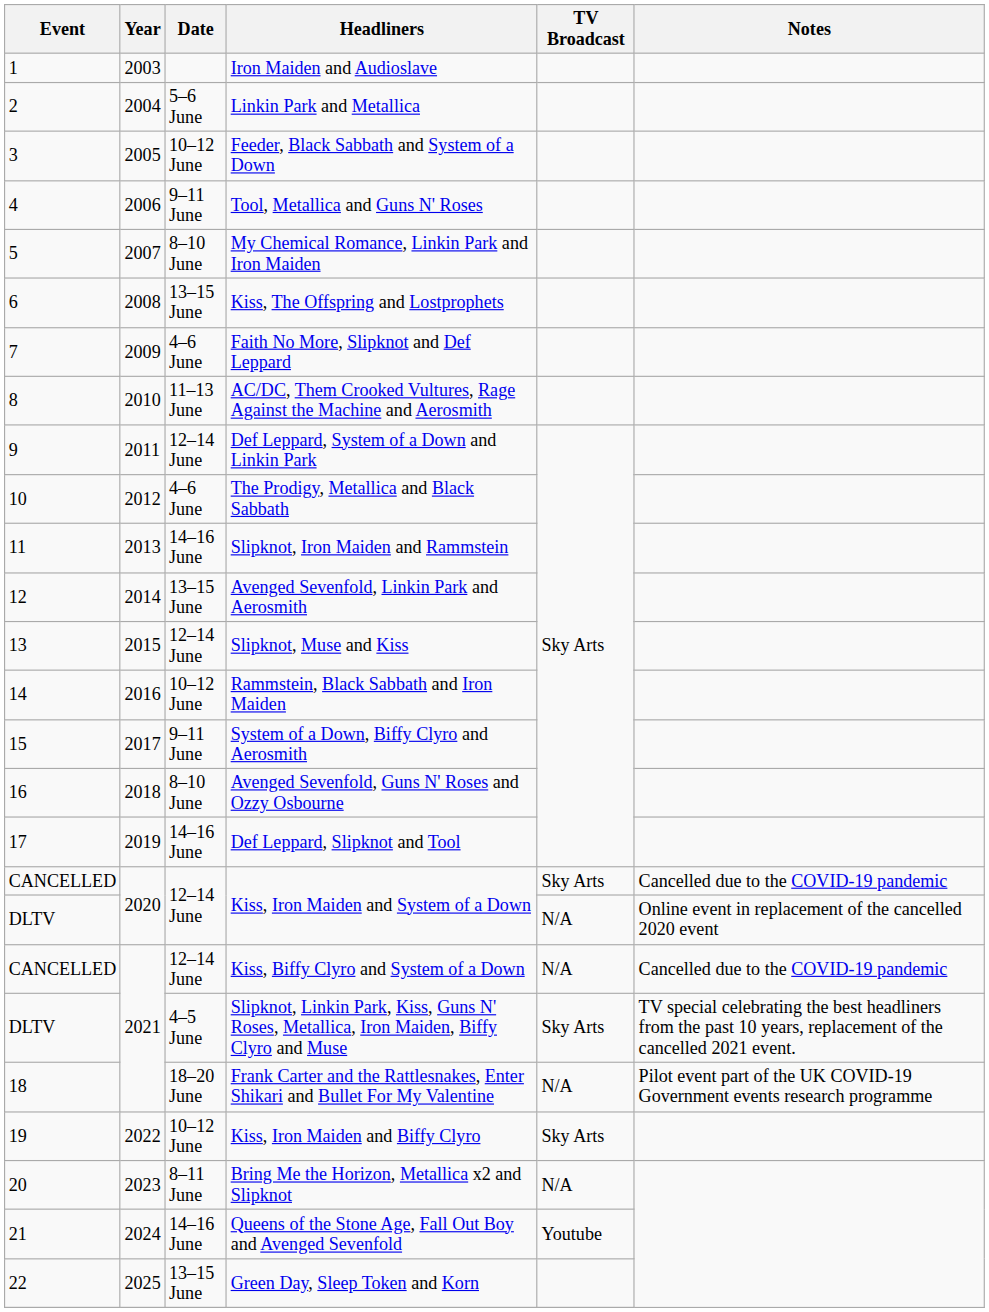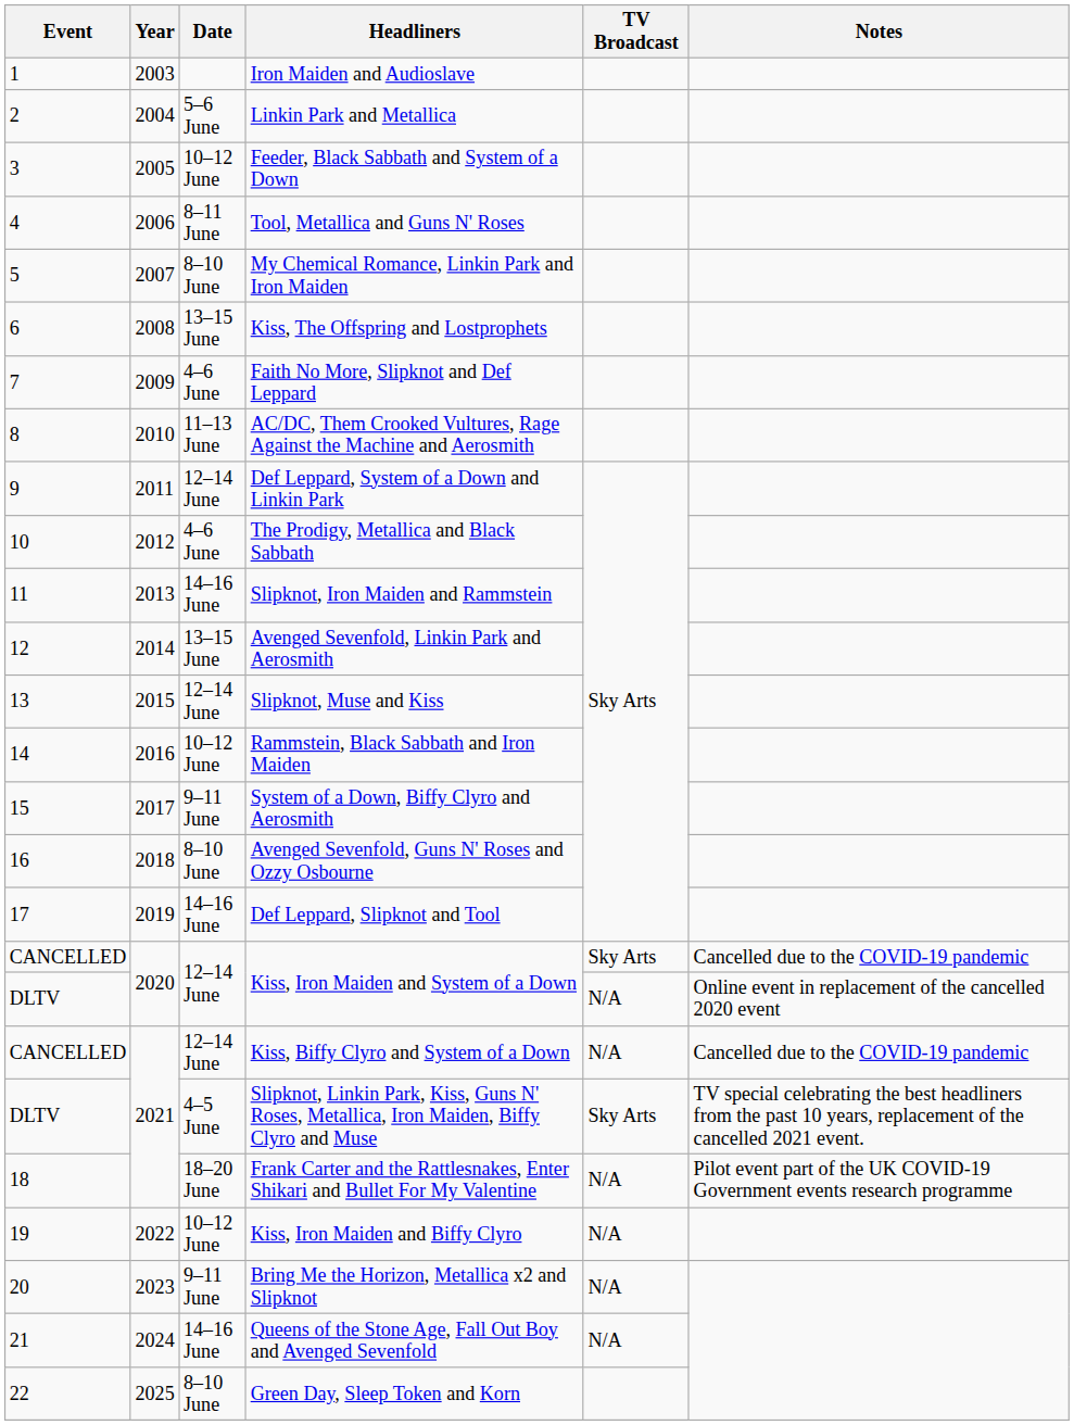 <table class="wikitable">
 <tr>
 <th>Event</th>
 <th>Year</th>
 <th>Date</th>
 <th>Headliners</th>
 <th>TV Broadcast</th>
 <th>Notes</th>
 </tr>
 <tr>
 <td>1</td>
 <td>2003</td>
 <td></td>
 <td><a href='#'>Iron Maiden</a> and <a href='#'>Audioslave</a></td>
 <td></td>
 <td></td>
 </tr>
 <tr>
 <td>2</td>
 <td>2004</td>
 <td>5–6 June</td>
 <td><a href='#'>Linkin Park</a> and <a href='#'>Metallica</a></td>
 <td></td>
 <td></td>
 </tr>
 <tr>
 <td>3</td>
 <td>2005</td>
 <td>10–12 June</td>
 <td><a href='#'>Feeder</a>, <a href='#'>Black Sabbath</a> and <a href='#'>System of a Down</a></td>
 <td></td>
 <td></td>
 </tr>
 <tr>
 <td>4</td>
 <td>2006</td>
-<td>9–11 June</td>
+<td>8–11 June</td>
 <td><a href='#'>Tool</a>, <a href='#'>Metallica</a> and <a href='#'>Guns N' Roses</a></td>
 <td></td>
 <td></td>
 </tr>
 <tr>
 <td>5</td>
 <td>2007</td>
 <td>8–10 June</td>
 <td><a href='#'>My Chemical Romance</a>, <a href='#'>Linkin Park</a> and <a href='#'>Iron Maiden</a></td>
 <td></td>
 <td></td>
 </tr>
 <tr>
 <td>6</td>
 <td>2008</td>
 <td>13–15 June</td>
 <td><a href='#'>Kiss</a>, <a href='#'>The Offspring</a> and <a href='#'>Lostprophets</a></td>
 <td></td>
 <td></td>
 </tr>
 <tr>
 <td>7</td>
 <td>2009</td>
 <td>4–6 June</td>
 <td><a href='#'>Faith No More</a>, <a href='#'>Slipknot</a> and <a href='#'>Def Leppard</a></td>
 <td></td>
 <td></td>
 </tr>
 <tr>
 <td>8</td>
 <td>2010</td>
 <td>11–13 June</td>
 <td><a href='#'>AC/DC</a>, <a href='#'>Them Crooked Vultures</a>, <a href='#'>Rage Against the Machine</a> and <a href='#'>Aerosmith</a></td>
 <td></td>
 <td></td>
 </tr>
 <tr>
 <td>9</td>
 <td>2011</td>
 <td>12–14 June</td>
 <td><a href='#'>Def Leppard</a>, <a href='#'>System of a Down</a> and <a href='#'>Linkin Park</a></td>
 <td rowspan=9>Sky Arts</td>
 <td></td>
 </tr>
 <tr>
 <td>10</td>
 <td>2012</td>
 <td>4–6 June</td>
 <td><a href='#'>The Prodigy</a>, <a href='#'>Metallica</a> and <a href='#'>Black Sabbath</a></td>
 <td></td>
 </tr>
 <tr>
 <td>11</td>
 <td>2013</td>
 <td>14–16 June</td>
 <td><a href='#'>Slipknot</a>, <a href='#'>Iron Maiden</a> and <a href='#'>Rammstein</a></td>
 <td></td>
 </tr>
 <tr>
 <td>12</td>
 <td>2014</td>
 <td>13–15 June</td>
 <td><a href='#'>Avenged Sevenfold</a>, <a href='#'>Linkin Park</a> and <a href='#'>Aerosmith</a></td>
 <td></td>
 </tr>
 <tr>
 <td>13</td>
 <td>2015</td>
 <td>12–14 June</td>
 <td><a href='#'>Slipknot</a>, <a href='#'>Muse</a> and <a href='#'>Kiss</a></td>
 <td></td>
 </tr>
 <tr>
 <td>14</td>
 <td>2016</td>
 <td>10–12 June</td>
 <td><a href='#'>Rammstein</a>, <a href='#'>Black Sabbath</a> and <a href='#'>Iron Maiden</a></td>
 <td></td>
 </tr>
 <tr>
 <td>15</td>
 <td>2017</td>
 <td>9–11 June</td>
 <td><a href='#'>System of a Down</a>, <a href='#'>Biffy Clyro</a> and <a href='#'>Aerosmith</a></td>
 <td></td>
 </tr>
 <tr>
 <td>16</td>
 <td>2018</td>
 <td>8–10 June</td>
 <td><a href='#'>Avenged Sevenfold</a>, <a href='#'>Guns N' Roses</a> and <a href='#'>Ozzy Osbourne</a></td>
 <td></td>
 </tr>
 <tr>
 <td>17</td>
 <td>2019</td>
 <td>14–16 June</td>
 <td><a href='#'>Def Leppard</a>, <a href='#'>Slipknot</a> and <a href='#'>Tool</a></td>
 <td></td>
 </tr>
 <tr>
 <td>CANCELLED</td>
 <td rowspan=2>2020</td>
 <td rowspan=2>12–14 June</td>
 <td rowspan=2><a href='#'>Kiss</a>, <a href='#'>Iron Maiden</a> and <a href='#'>System of a Down</a></td>
 <td>Sky Arts</td>
 <td>Cancelled due to the <a href='#'>COVID-19 pandemic</a></td>
 </tr>
 <tr>
 <td>DLTV</td>
 <td>N/A</td>
 <td>Online event in replacement of the cancelled 2020 event</td>
 </tr>
 <tr>
 <td>CANCELLED</td>
 <td rowspan=3>2021</td>
 <td>12–14 June</td>
 <td><a href='#'>Kiss</a>, <a href='#'>Biffy Clyro</a> and <a href='#'>System of a Down</a></td>
 <td>N/A</td>
 <td>Cancelled due to the <a href='#'>COVID-19 pandemic</a></td>
 </tr>
 <tr>
 <td>DLTV</td>
 <td>4–5 June</td>
 <td><a href='#'>Slipknot</a>, <a href='#'>Linkin Park</a>, <a href='#'>Kiss</a>, <a href='#'>Guns N' Roses</a>, <a href='#'>Metallica</a>, <a href='#'>Iron Maiden</a>, <a href='#'>Biffy Clyro</a> and <a href='#'>Muse</a></td>
 <td>Sky Arts</td>
 <td>TV special celebrating the best headliners from the past 10 years, replacement of the cancelled 2021 event.</td>
 </tr>
 <tr>
 <td>18</td>
 <td>18–20 June</td>
 <td><a href='#'>Frank Carter and the Rattlesnakes</a>, <a href='#'>Enter Shikari</a> and <a href='#'>Bullet For My Valentine</a></td>
 <td>N/A</td>
 <td>Pilot event part of the UK COVID-19 Government events research programme</td>
 </tr>
 <tr>
 <td>19</td>
 <td>2022</td>
 <td>10–12 June</td>
 <td><a href='#'>Kiss</a>, <a href='#'>Iron Maiden</a> and <a href='#'>Biffy Clyro</a></td>
-<td>Sky Arts</td>
+<td>N/A</td>
 <td></td>
 </tr>
 <tr>
 <td>20</td>
 <td>2023</td>
-<td>8–11 June</td>
+<td>9–11 June</td>
 <td><a href='#'>Bring Me the Horizon</a>, <a href='#'>Metallica</a> x2 and <a href='#'>Slipknot</a></td>
 <td>N/A</td>
 </tr>
 <tr>
 <td>21</td>
 <td>2024</td>
 <td>14–16 June</td>
 <td><a href='#'>Queens of the Stone Age</a>, <a href='#'>Fall Out Boy</a> and <a href='#'>Avenged Sevenfold</a></td>
-<td>Youtube</td>
+<td>N/A</td>
 </tr>
 <tr>
 <td>22</td>
 <td>2025</td>
-<td>13–15 June</td>
+<td>8–10 June</td>
 <td><a href='#'>Green Day</a>, <a href='#'>Sleep Token</a> and <a href='#'>Korn</a></td>
 <td></td>
 </tr>
 <tr>
 </tr>
 </table>
